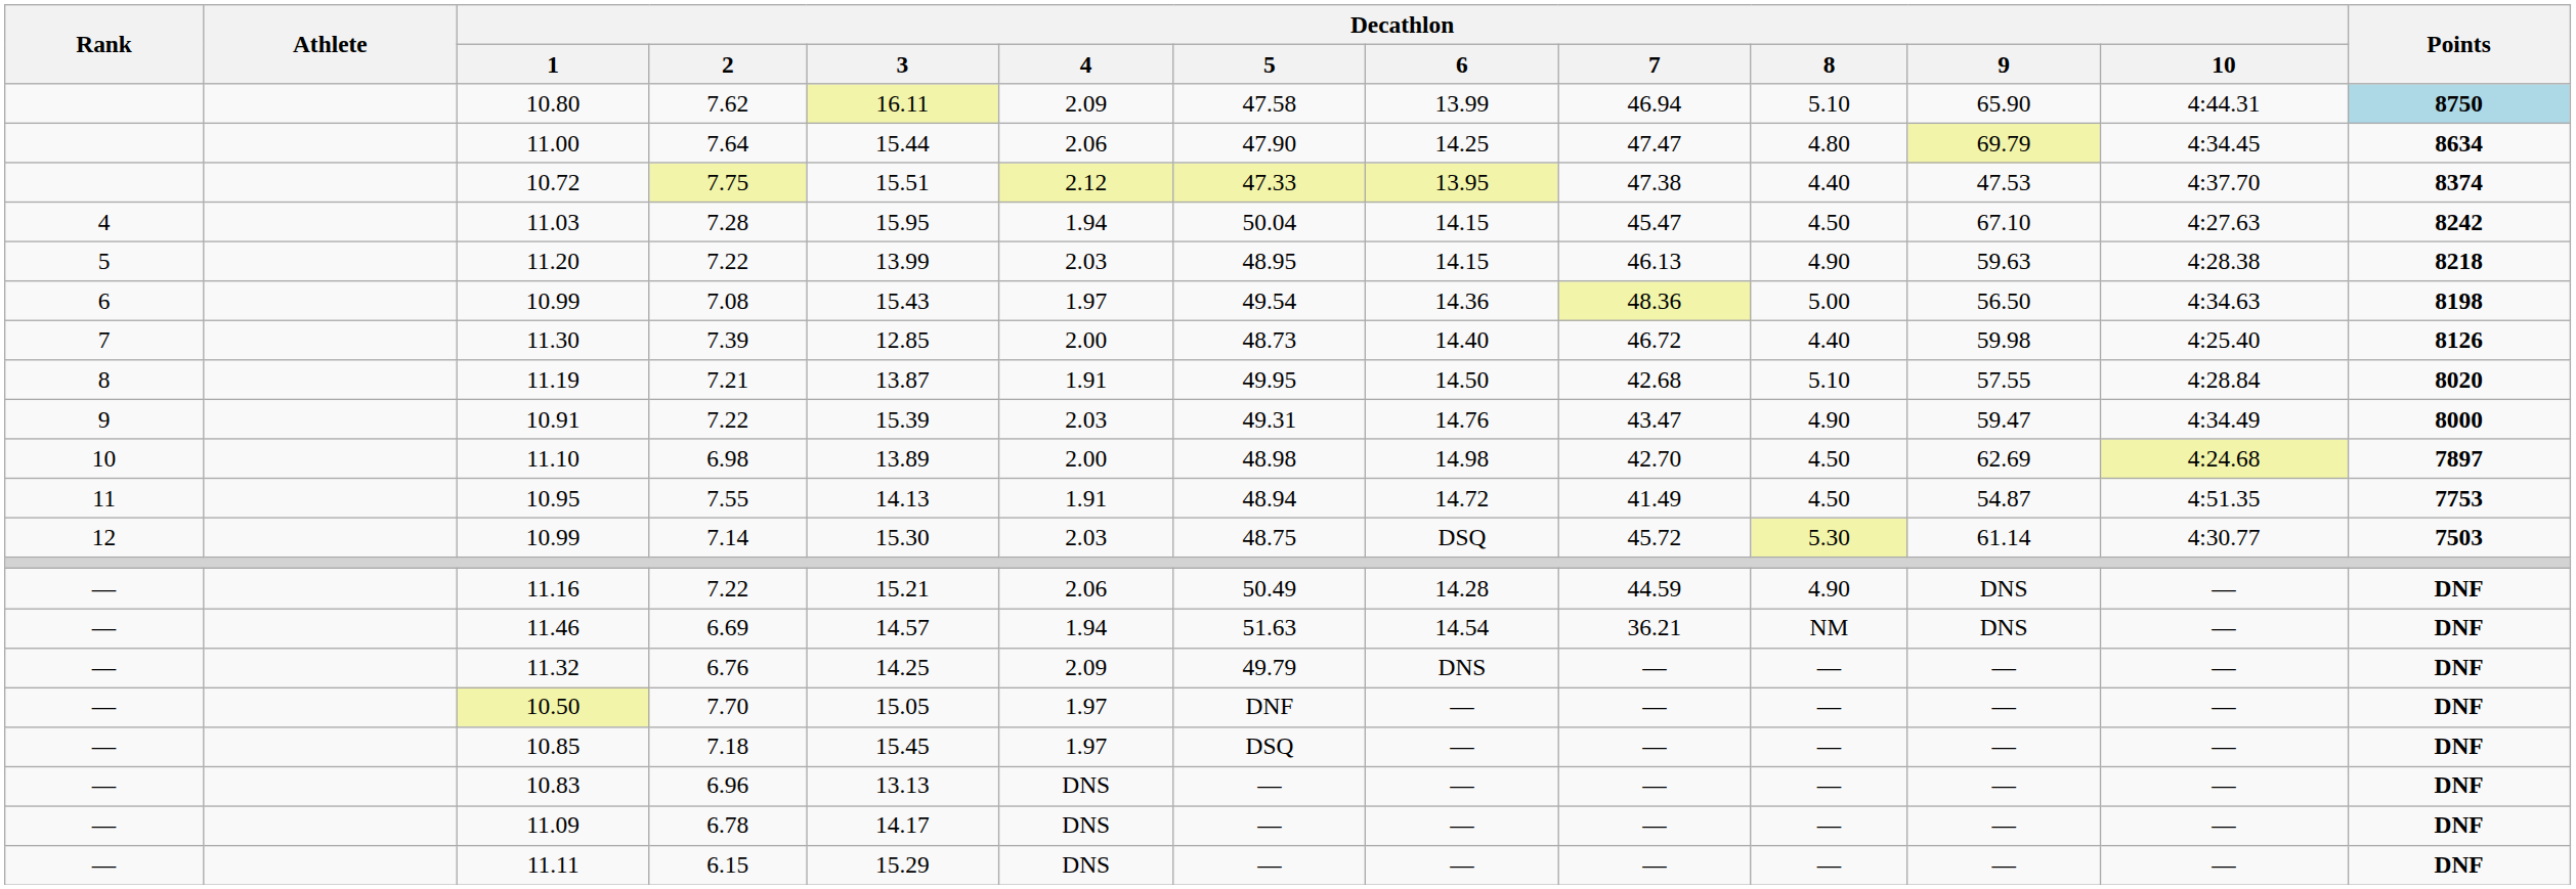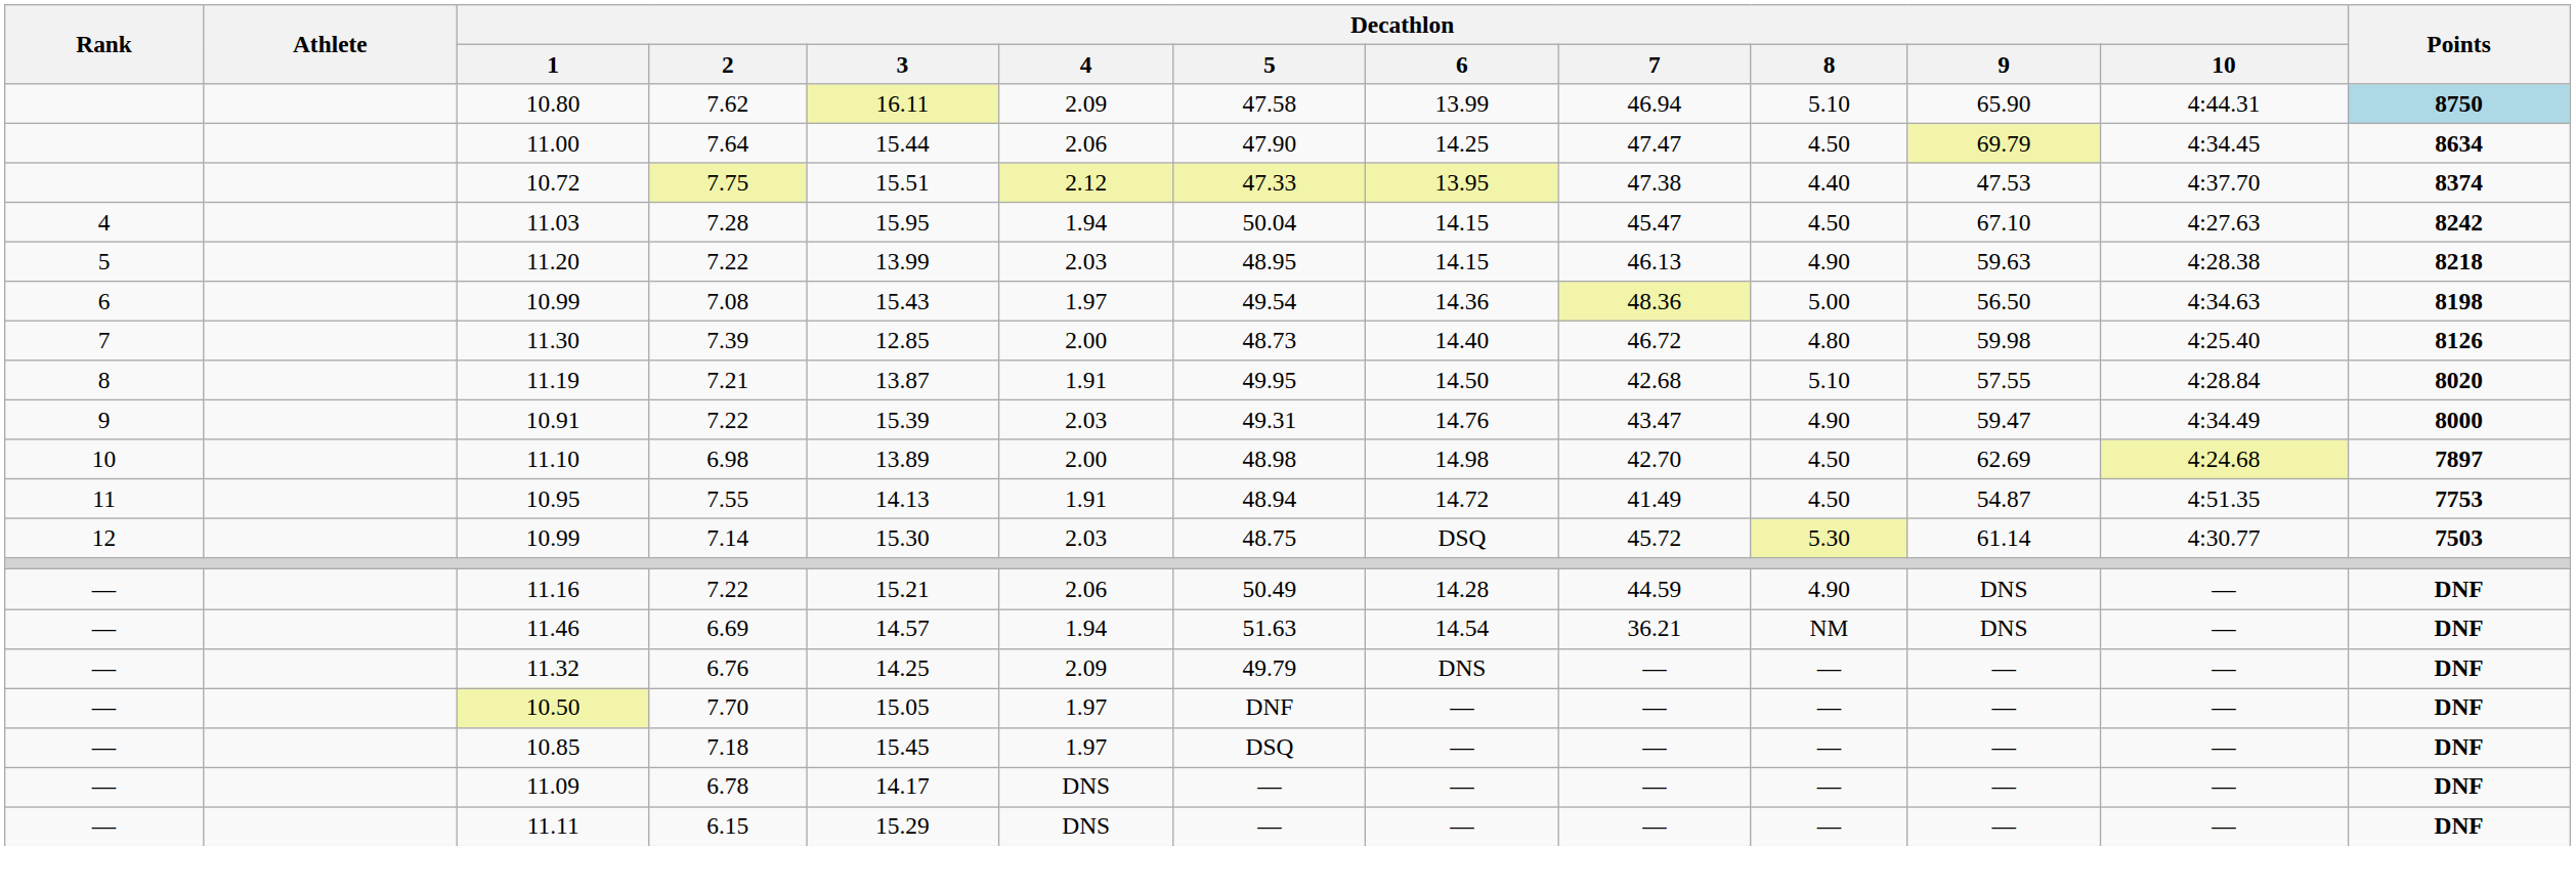 <table class="wikitable" style=" text-align:center; font-size:110%;" width="95%">
 <tr>
 <th rowspan="2">Rank</th>
 <th rowspan="2">Athlete</th>
 <th colspan="10">Decathlon</th>
 <th rowspan="2">Points</th>
 </tr>
 <tr>
 <th>1</th>
 <th>2</th>
 <th>3</th>
 <th>4</th>
 <th>5</th>
 <th>6</th>
 <th>7</th>
 <th>8</th>
 <th>9</th>
 <th>10</th>
 </tr>
 <tr>
 <td></td>
 <td align=left></td>
 <td>10.80</td>
 <td>7.62</td>
 <td bgcolor=#F2F5A9>16.11</td>
 <td>2.09</td>
 <td>47.58</td>
 <td>13.99</td>
 <td>46.94</td>
 <td>5.10</td>
 <td>65.90</td>
 <td>4:44.31</td>
 <td style="background: lightblue;"><strong>8750</strong></td>
 </tr>
 <tr>
 <td></td>
 <td align=left></td>
 <td>11.00</td>
 <td>7.64</td>
 <td>15.44</td>
 <td>2.06</td>
 <td>47.90</td>
 <td>14.25</td>
 <td>47.47</td>
-<td>4.80</td>
+<td>4.50</td>
 <td bgcolor=#F2F5A9>69.79</td>
 <td>4:34.45</td>
 <td><strong>8634</strong></td>
 </tr>
 <tr>
 <td></td>
 <td align=left></td>
 <td>10.72</td>
 <td bgcolor=#F2F5A9>7.75</td>
 <td>15.51</td>
 <td bgcolor=#F2F5A9>2.12</td>
 <td bgcolor=#F2F5A9>47.33</td>
 <td bgcolor=#F2F5A9>13.95</td>
 <td>47.38</td>
 <td>4.40</td>
 <td>47.53</td>
 <td>4:37.70</td>
 <td><strong>8374</strong></td>
 </tr>
 <tr>
 <td>4</td>
 <td align=left></td>
 <td>11.03</td>
 <td>7.28</td>
 <td>15.95</td>
 <td>1.94</td>
 <td>50.04</td>
 <td>14.15</td>
 <td>45.47</td>
 <td>4.50</td>
 <td>67.10</td>
 <td>4:27.63</td>
 <td><strong>8242</strong></td>
 </tr>
 <tr>
 <td>5</td>
 <td align=left></td>
 <td>11.20</td>
 <td>7.22</td>
 <td>13.99</td>
 <td>2.03</td>
 <td>48.95</td>
 <td>14.15</td>
 <td>46.13</td>
 <td>4.90</td>
 <td>59.63</td>
 <td>4:28.38</td>
 <td><strong>8218</strong></td>
 </tr>
 <tr>
 <td>6</td>
 <td align=left></td>
 <td>10.99</td>
 <td>7.08</td>
 <td>15.43</td>
 <td>1.97</td>
 <td>49.54</td>
 <td>14.36</td>
 <td bgcolor=#F2F5A9>48.36</td>
 <td>5.00</td>
 <td>56.50</td>
 <td>4:34.63</td>
 <td><strong>8198</strong></td>
 </tr>
 <tr>
 <td>7</td>
 <td align=left></td>
 <td>11.30</td>
 <td>7.39</td>
 <td>12.85</td>
 <td>2.00</td>
 <td>48.73</td>
 <td>14.40</td>
 <td>46.72</td>
-<td>4.40</td>
+<td>4.80</td>
 <td>59.98</td>
 <td>4:25.40</td>
 <td><strong>8126</strong></td>
 </tr>
 <tr>
 <td>8</td>
 <td align=left></td>
 <td>11.19</td>
 <td>7.21</td>
 <td>13.87</td>
 <td>1.91</td>
 <td>49.95</td>
 <td>14.50</td>
 <td>42.68</td>
 <td>5.10</td>
 <td>57.55</td>
 <td>4:28.84</td>
 <td><strong>8020</strong></td>
 </tr>
 <tr>
 <td>9</td>
 <td align=left></td>
 <td>10.91</td>
 <td>7.22</td>
 <td>15.39</td>
 <td>2.03</td>
 <td>49.31</td>
 <td>14.76</td>
 <td>43.47</td>
 <td>4.90</td>
 <td>59.47</td>
 <td>4:34.49</td>
 <td><strong>8000</strong></td>
 </tr>
 <tr>
 <td>10</td>
 <td align=left></td>
 <td>11.10</td>
 <td>6.98</td>
 <td>13.89</td>
 <td>2.00</td>
 <td>48.98</td>
 <td>14.98</td>
 <td>42.70</td>
 <td>4.50</td>
 <td>62.69</td>
 <td bgcolor=#F2F5A9>4:24.68</td>
 <td><strong>7897</strong></td>
 </tr>
 <tr>
 <td>11</td>
 <td align=left></td>
 <td>10.95</td>
 <td>7.55</td>
 <td>14.13</td>
 <td>1.91</td>
 <td>48.94</td>
 <td>14.72</td>
 <td>41.49</td>
 <td>4.50</td>
 <td>54.87</td>
 <td>4:51.35</td>
 <td><strong>7753</strong></td>
 </tr>
 <tr>
 <td>12</td>
 <td align=left></td>
 <td>10.99</td>
 <td>7.14</td>
 <td>15.30</td>
 <td>2.03</td>
 <td>48.75</td>
 <td>DSQ</td>
 <td>45.72</td>
 <td bgcolor=#F2F5A9>5.30</td>
 <td>61.14</td>
 <td>4:30.77</td>
 <td><strong>7503</strong></td>
 </tr>
 <tr>
 <td colspan=13 bgcolor=lightgray></td>
 </tr>
 <tr>
 <td>—</td>
 <td align=left></td>
 <td>11.16</td>
 <td>7.22</td>
 <td>15.21</td>
 <td>2.06</td>
 <td>50.49</td>
 <td>14.28</td>
 <td>44.59</td>
 <td>4.90</td>
 <td>DNS</td>
 <td>—</td>
 <td><strong>DNF</strong></td>
 </tr>
 <tr>
 <td>—</td>
 <td align=left></td>
 <td>11.46</td>
 <td>6.69</td>
 <td>14.57</td>
 <td>1.94</td>
 <td>51.63</td>
 <td>14.54</td>
 <td>36.21</td>
 <td>NM</td>
 <td>DNS</td>
 <td>—</td>
 <td><strong>DNF</strong></td>
 </tr>
 <tr>
 <td>—</td>
 <td align=left></td>
 <td>11.32</td>
 <td>6.76</td>
 <td>14.25</td>
 <td>2.09</td>
 <td>49.79</td>
 <td>DNS</td>
 <td>—</td>
 <td>—</td>
 <td>—</td>
 <td>—</td>
 <td><strong>DNF</strong></td>
 </tr>
 <tr>
 <td>—</td>
 <td align=left></td>
 <td bgcolor=#F2F5A9>10.50</td>
 <td>7.70</td>
 <td>15.05</td>
 <td>1.97</td>
 <td>DNF</td>
 <td>—</td>
 <td>—</td>
 <td>—</td>
 <td>—</td>
 <td>—</td>
 <td><strong>DNF</strong></td>
 </tr>
 <tr>
 <td>—</td>
 <td align=left></td>
 <td>10.85</td>
 <td>7.18</td>
 <td>15.45</td>
 <td>1.97</td>
 <td>DSQ</td>
 <td>—</td>
 <td>—</td>
 <td>—</td>
 <td>—</td>
 <td>—</td>
 <td><strong>DNF</strong></td>
 </tr>
 <tr>
 <td>—</td>
 <td align=left></td>
-<td>10.83</td>
-<td>6.96</td>
-<td>13.13</td>
-<td>DNS</td>
-<td>—</td>
-<td>—</td>
-<td>—</td>
-<td>—</td>
-<td>—</td>
-<td>—</td>
-<td><strong>DNF</strong></td>
-</tr>
-<tr>
-<td>—</td>
-<td align=left></td>
 <td>11.09</td>
 <td>6.78</td>
 <td>14.17</td>
 <td>DNS</td>
 <td>—</td>
 <td>—</td>
 <td>—</td>
 <td>—</td>
 <td>—</td>
 <td>—</td>
 <td><strong>DNF</strong></td>
 </tr>
 <tr>
 <td>—</td>
 <td align=left></td>
 <td>11.11</td>
 <td>6.15</td>
 <td>15.29</td>
 <td>DNS</td>
 <td>—</td>
 <td>—</td>
 <td>—</td>
 <td>—</td>
 <td>—</td>
 <td>—</td>
 <td><strong>DNF</strong></td>
 </tr>
 </table>
